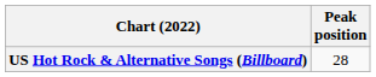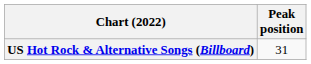 <table class="wikitable plainrowheaders">
 <tr>
 <th scope="col">Chart (2022)</th>
 <th scope="col">Peak<br>position</th>
 </tr>
 <tr>
 <th scope="row">US <a href='#'>Hot Rock & Alternative Songs</a> (<em><a href='#'>Billboard</a></em>)</th>
-<td align=center>28</td>
+<td align=center>31</td>
 </tr>
 </table>
